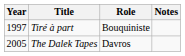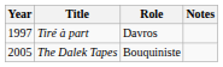 <table class="wikitable sortable">
 <tr>
 <th>Year</th>
 <th>Title</th>
 <th>Role</th>
 <th>Notes</th>
 </tr>
 <tr>
 <td>1997</td>
 <td><em>Tiré à part</em></td>
-<td>Bouquiniste</td>
+<td>Davros</td>
 <td></td>
 </tr>
 <tr>
 <td>2005</td>
 <td><em>The Dalek Tapes</em></td>
-<td>Davros</td>
+<td>Bouquiniste</td>
 <td></td>
 </tr>
 </table>
